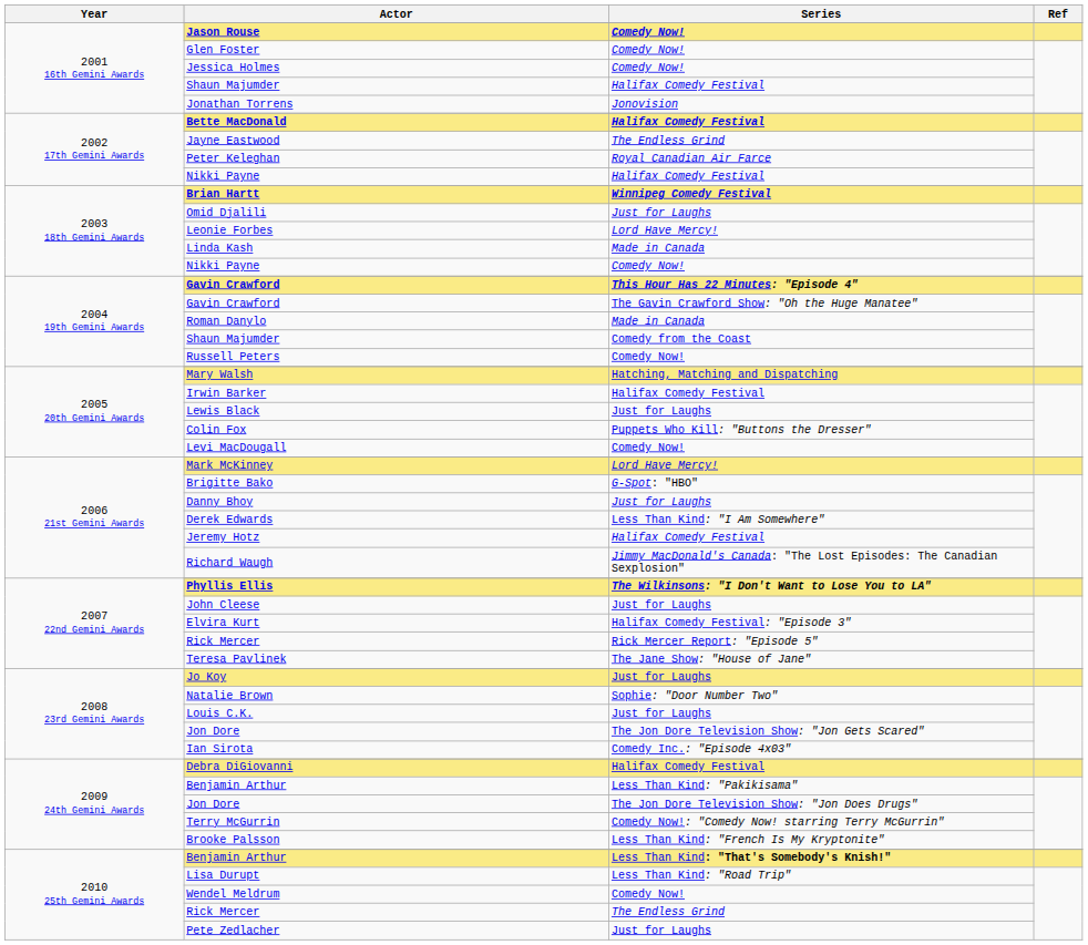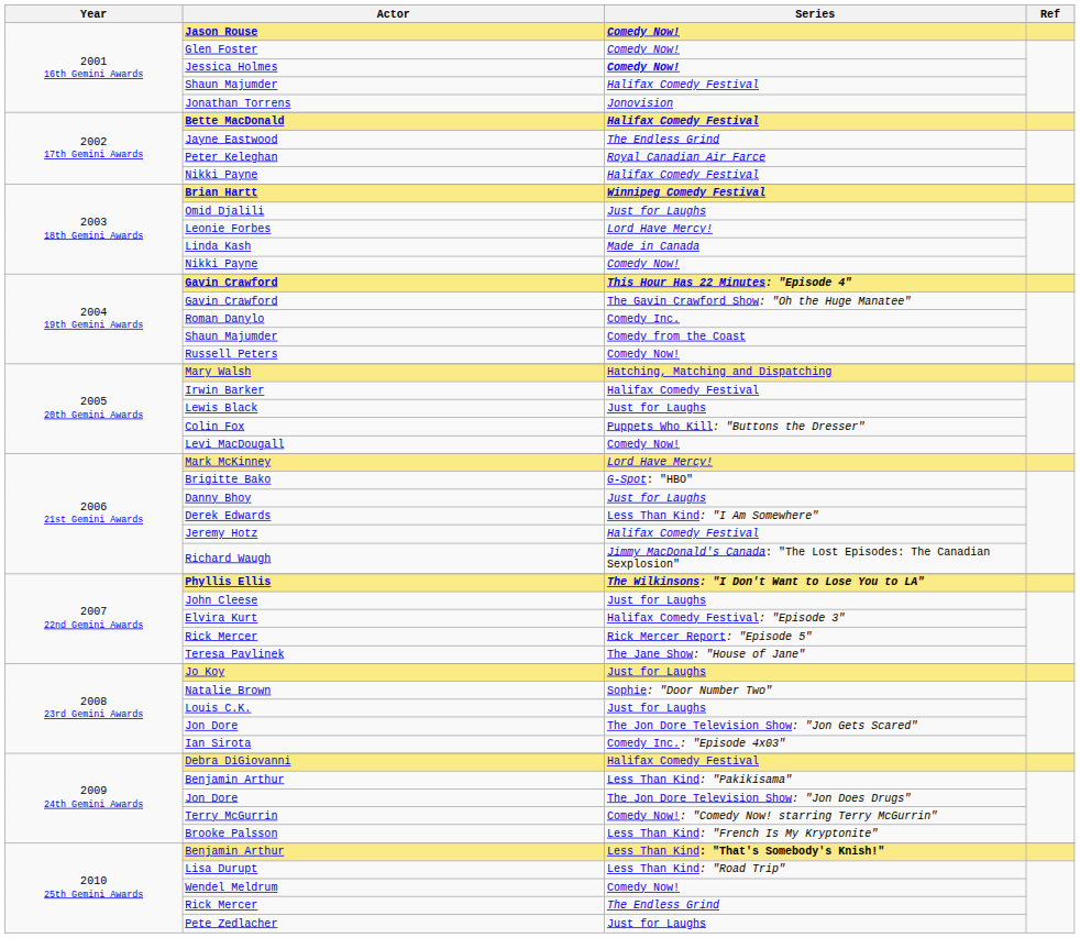 <table class="wikitable" style="width:100%;">
 <tr style="background:#bebebe;">
 <th style="width:8%;">Year</th>
 <th style="width:19%;">Actor</th>
 <th style="width:19%;">Series</th>
 <th style="width:2%;">Ref</th>
 </tr>
 <tr>
 <td rowspan="6" align="center">2001 <br> <small><a href='#'>16th Gemini Awards</a></small></td>
 </tr>
 <tr style="background:#FAEB86;">
 <td><strong><a href='#'>Jason Rouse</a></strong></td>
 <td><strong><em><a href='#'>Comedy Now!</a></em></strong></td>
 <td></td>
 </tr>
 <tr>
 <td><a href='#'>Glen Foster</a></td>
 <td><em><a href='#'>Comedy Now!</a></em></td>
 <td rowspan=4></td>
 </tr>
 <tr>
 <td><a href='#'>Jessica Holmes</a></td>
-<td><em><a href='#'>Comedy Now!</a></em></td>
+<td><strong><em><a href='#'>Comedy Now!</a></em></strong></td>
 </tr>
 <tr>
 <td><a href='#'>Shaun Majumder</a></td>
 <td><em><a href='#'>Halifax Comedy Festival</a></em></td>
 </tr>
 <tr>
 <td><a href='#'>Jonathan Torrens</a></td>
 <td><em><a href='#'>Jonovision</a></em></td>
 </tr>
 <tr>
 <td rowspan="5" align="center">2002 <br> <small><a href='#'>17th Gemini Awards</a></small></td>
 </tr>
 <tr style="background:#FAEB86;">
 <td><strong><a href='#'>Bette MacDonald</a></strong></td>
 <td><strong><em><a href='#'>Halifax Comedy Festival</a></em></strong></td>
 <td></td>
 </tr>
 <tr>
 <td><a href='#'>Jayne Eastwood</a></td>
 <td><em><a href='#'>The Endless Grind</a></em></td>
 <td rowspan=3></td>
 </tr>
 <tr>
 <td><a href='#'>Peter Keleghan</a></td>
 <td><em><a href='#'>Royal Canadian Air Farce</a></em></td>
 </tr>
 <tr>
 <td><a href='#'>Nikki Payne</a></td>
 <td><em><a href='#'>Halifax Comedy Festival</a></em></td>
 </tr>
 <tr>
 <td rowspan="6" align="center">2003 <br> <small><a href='#'>18th Gemini Awards</a></small></td>
 </tr>
 <tr style="background:#FAEB86;">
 <td><strong><a href='#'>Brian Hartt</a></strong></td>
 <td><strong><em><a href='#'>Winnipeg Comedy Festival</a></em></strong></td>
 <td></td>
 </tr>
 <tr>
 <td><a href='#'>Omid Djalili</a></td>
 <td><em><a href='#'>Just for Laughs</a></em></td>
 <td rowspan=4></td>
 </tr>
 <tr>
 <td><a href='#'>Leonie Forbes</a></td>
 <td><em><a href='#'>Lord Have Mercy!</a></em></td>
 </tr>
 <tr>
 <td><a href='#'>Linda Kash</a></td>
 <td><em><a href='#'>Made in Canada</a></em></td>
 </tr>
 <tr>
 <td><a href='#'>Nikki Payne</a></td>
 <td><em><a href='#'>Comedy Now!</a></em></td>
 </tr>
 <tr>
 <td rowspan="6" align="center">2004 <br> <small><a href='#'>19th Gemini Awards</a></small></td>
 </tr>
 <tr style="background:#FAEB86;">
 <td><strong><a href='#'>Gavin Crawford</a></strong></td>
 <td><strong><em><a href='#'>This Hour Has 22 Minutes</a><em>: "Episode 4"<strong></td>
 <td></td>
 </tr>
 <tr>
 <td><a href='#'>Gavin Crawford</a></td>
 <td></em><a href='#'>The Gavin Crawford Show</a><em>: "Oh the Huge Manatee"</td>
 <td rowspan=4></td>
 </tr>
 <tr>
 <td><a href='#'>Roman Danylo</a></td>
-<td><em><a href='#'>Made in Canada</a></em></td>
+<td></em><a href='#'>Comedy Inc.</a><em></td>
 </tr>
 <tr>
 <td><a href='#'>Shaun Majumder</a></td>
 <td></em><a href='#'>Comedy from the Coast</a><em></td>
 </tr>
 <tr>
 <td><a href='#'>Russell Peters</a></td>
 <td></em><a href='#'>Comedy Now!</a><em></td>
 </tr>
 <tr>
 <td rowspan="6" align="center">2005 <br> <small><a href='#'>20th Gemini Awards</a></small></td>
 </tr>
 <tr style="background:#FAEB86;">
 <td></strong><a href='#'>Mary Walsh</a><strong></td>
 <td></em></strong><a href='#'>Hatching, Matching and Dispatching</a><strong><em></td>
 <td></td>
 </tr>
 <tr>
 <td><a href='#'>Irwin Barker</a></td>
 <td></em><a href='#'>Halifax Comedy Festival</a><em></td>
 <td rowspan=4></td>
 </tr>
 <tr>
 <td><a href='#'>Lewis Black</a></td>
 <td></em><a href='#'>Just for Laughs</a><em></td>
 </tr>
 <tr>
 <td><a href='#'>Colin Fox</a></td>
 <td></em><a href='#'>Puppets Who Kill</a><em>: "Buttons the Dresser"</td>
 </tr>
 <tr>
 <td><a href='#'>Levi MacDougall</a></td>
 <td></em><a href='#'>Comedy Now!</a><em></td>
 </tr>
 <tr>
 <td rowspan="7" align="center">2006 <br> <small><a href='#'>21st Gemini Awards</a></small></td>
 </tr>
 <tr style="background:#FAEB86;">
 <td></strong><a href='#'>Mark McKinney</a><strong></td>
 <td><em><a href='#'>Lord Have Mercy!</a></em></td>
 <td></td>
 </tr>
 <tr>
 <td><a href='#'>Brigitte Bako</a></td>
 <td><em><a href='#'>G-Spot</a></em>: "HBO"</td>
 <td rowspan=5></td>
 </tr>
 <tr>
 <td><a href='#'>Danny Bhoy</a></td>
 <td><em><a href='#'>Just for Laughs</a></em></td>
 </tr>
 <tr>
 <td><a href='#'>Derek Edwards</a></td>
 <td></em><a href='#'>Less Than Kind</a><em>: "I Am Somewhere"</td>
 </tr>
 <tr>
 <td><a href='#'>Jeremy Hotz</a></td>
 <td><em><a href='#'>Halifax Comedy Festival</a></em></td>
 </tr>
 <tr>
 <td><a href='#'>Richard Waugh</a></td>
 <td><em><a href='#'>Jimmy MacDonald's Canada</a></em>: "The Lost Episodes: The Canadian Sexplosion"</td>
 </tr>
 <tr>
 <td rowspan="6" align="center">2007 <br> <small><a href='#'>22nd Gemini Awards</a></small></td>
 </tr>
 <tr style="background:#FAEB86;">
 <td><strong><a href='#'>Phyllis Ellis</a></strong></td>
 <td><strong><em><a href='#'>The Wilkinsons</a><em>: "I Don't Want to Lose You to LA"<strong></td>
 <td></td>
 </tr>
 <tr>
 <td><a href='#'>John Cleese</a></td>
 <td></em><a href='#'>Just for Laughs</a><em></td>
 <td rowspan=4></td>
 </tr>
 <tr>
 <td><a href='#'>Elvira Kurt</a></td>
 <td></em><a href='#'>Halifax Comedy Festival</a><em>: "Episode 3"</td>
 </tr>
 <tr>
 <td><a href='#'>Rick Mercer</a></td>
 <td></em><a href='#'>Rick Mercer Report</a><em>: "Episode 5"</td>
 </tr>
 <tr>
 <td><a href='#'>Teresa Pavlinek</a></td>
 <td></em><a href='#'>The Jane Show</a><em>: "House of Jane"</td>
 </tr>
 <tr>
 <td rowspan="6" align="center">2008 <br> <small><a href='#'>23rd Gemini Awards</a></small></td>
 </tr>
 <tr style="background:#FAEB86;">
 <td></strong><a href='#'>Jo Koy</a><strong></td>
 <td></em></strong><a href='#'>Just for Laughs</a><strong><em></td>
 <td></td>
 </tr>
 <tr>
 <td><a href='#'>Natalie Brown</a></td>
 <td></em><a href='#'>Sophie</a><em>: "Door Number Two"</td>
 <td rowspan=4></td>
 </tr>
 <tr>
 <td><a href='#'>Louis C.K.</a></td>
 <td></em><a href='#'>Just for Laughs</a><em></td>
 </tr>
 <tr>
 <td><a href='#'>Jon Dore</a></td>
 <td></em><a href='#'>The Jon Dore Television Show</a><em>: "Jon Gets Scared"</td>
 </tr>
 <tr>
 <td><a href='#'>Ian Sirota</a></td>
 <td></em><a href='#'>Comedy Inc.</a><em>: "Episode 4x03"</td>
 </tr>
 <tr>
 <td rowspan="6" align="center">2009 <br> <small><a href='#'>24th Gemini Awards</a></small></td>
 </tr>
 <tr style="background:#FAEB86;">
 <td></strong><a href='#'>Debra DiGiovanni</a><strong></td>
 <td></em></strong><a href='#'>Halifax Comedy Festival</a><strong><em></td>
 <td></td>
 </tr>
 <tr>
 <td><a href='#'>Benjamin Arthur</a></td>
 <td></em><a href='#'>Less Than Kind</a><em>: "Pakikisama"</td>
 <td rowspan=4></td>
 </tr>
 <tr>
 <td><a href='#'>Jon Dore</a></td>
 <td></em><a href='#'>The Jon Dore Television Show</a><em>: "Jon Does Drugs"</td>
 </tr>
 <tr>
 <td><a href='#'>Terry McGurrin</a></td>
 <td></em><a href='#'>Comedy Now!</a><em>: "Comedy Now! starring Terry McGurrin"</td>
 </tr>
 <tr>
 <td><a href='#'>Brooke Palsson</a></td>
 <td></em><a href='#'>Less Than Kind</a><em>: "French Is My Kryptonite"</td>
 </tr>
 <tr>
 <td rowspan="6" align="center">2010 <br> <small><a href='#'>25th Gemini Awards</a></small></td>
 </tr>
 <tr style="background:#FAEB86;">
 <td></strong><a href='#'>Benjamin Arthur</a><strong></td>
 <td></strong><a href='#'>Less Than Kind</a><strong>: "That's Somebody's Knish!"</td>
 <td></td>
 </tr>
 <tr>
 <td><a href='#'>Lisa Durupt</a></td>
 <td></em><a href='#'>Less Than Kind</a><em>: "Road Trip"</td>
 <td rowspan=4></td>
 </tr>
 <tr>
 <td><a href='#'>Wendel Meldrum</a></td>
 <td></em><a href='#'>Comedy Now!</a><em></td>
 </tr>
 <tr>
 <td><a href='#'>Rick Mercer</a></td>
 <td><em><a href='#'>The Endless Grind</a></em></td>
 </tr>
 <tr>
 <td><a href='#'>Pete Zedlacher</a></td>
 <td></em><a href='#'>Just for Laughs</a><em></td>
 </tr>
 </table>
